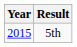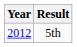 <table class="wikitable" style="text-align:center">
 <tr>
 <th>Year</th>
 <th>Result</th>
 </tr>
 <tr>
-<td><a href='#'>2015</a></td>
+<td><a href='#'>2012</a></td>
 <td>5th</td>
 </tr>
 </table>
